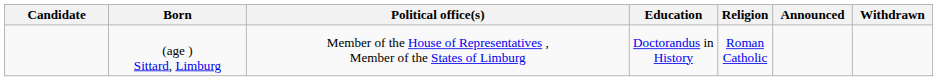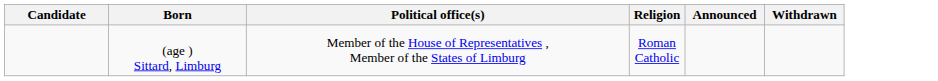 <table class="wikitable sortable" style="text-align:center">
 <tr>
 <th scope="col" style="width: 120px;">Candidate</th>
 <th scope="col" style="width: 160px;">Born</th>
 <th scope="col" style="width: 460px;">Political office(s)</th>
-<th scope="col" style="width: 100px;">Education</th>
 <th scope="col" style="width: 60px;">Religion</th>
 <th scope="col" style="width: 90px;">Announced</th>
 <th scope="col" style="width: 90px;">Withdrawn</th>
 </tr>
 <tr>
 <td><br><strong></strong></td>
 <td><br>(age )<br><a href='#'>Sittard</a>, <a href='#'>Limburg</a></td>
 <td>Member of the <a href='#'>House of Representatives</a> ,<br>Member of the <a href='#'>States of Limburg</a> </td>
-<td><a href='#'>Doctorandus</a> in <a href='#'>History</a></td>
 <td><a href='#'>Roman Catholic</a></td>
 <td></td>
 <td></td>
 </tr>
 </table>
